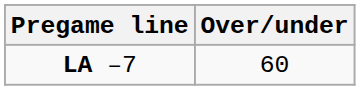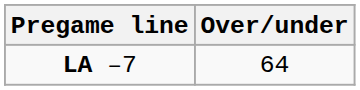 <table class="wikitable">
 <tr align="center">
 <th style=>Pregame line</th>
 <th style=>Over/under</th>
 </tr>
 <tr align="center">
 <td><strong>LA</strong> –7</td>
-<td>60</td>
+<td>64</td>
 </tr>
 </table>
